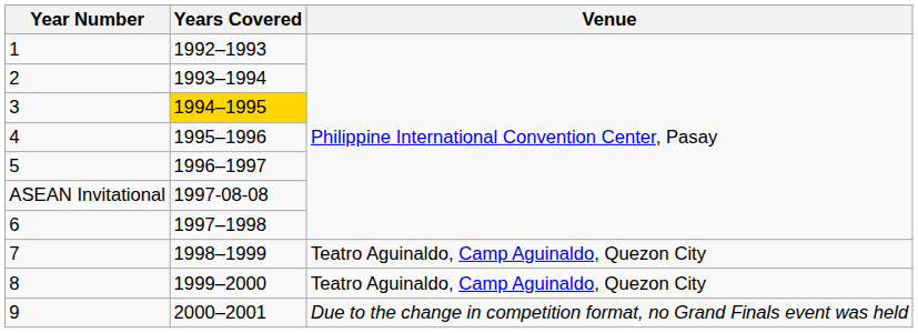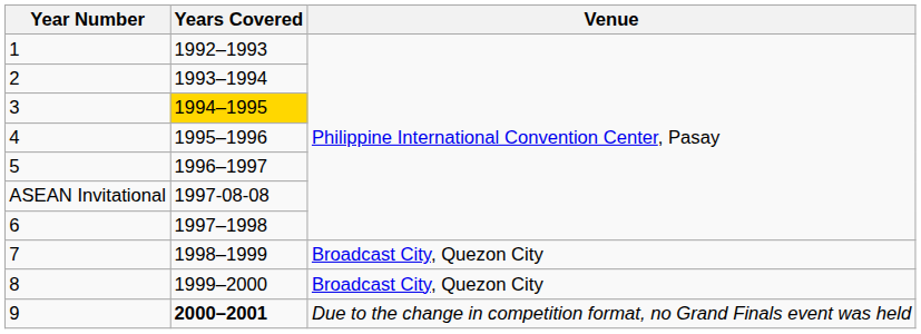 <table class="wikitable">
 <tr>
 <th>Year Number</th>
 <th>Years Covered</th>
 <th>Venue</th>
 </tr>
 <tr>
 <td>1</td>
 <td>1992–1993</td>
 <td rowspan="7"><a href='#'>Philippine International Convention Center</a>, Pasay</td>
 </tr>
 <tr>
 <td>2</td>
 <td>1993–1994</td>
 </tr>
 <tr>
 <td>3</td>
 <td style="background: gold;">1994–1995</td>
 </tr>
 <tr>
 <td>4</td>
 <td>1995–1996</td>
 </tr>
 <tr>
 <td>5</td>
 <td>1996–1997</td>
 </tr>
 <tr>
 <td>ASEAN Invitational</td>
 <td>1997-08-08</td>
 </tr>
 <tr>
 <td>6</td>
 <td>1997–1998</td>
 </tr>
 <tr>
 <td>7</td>
 <td>1998–1999</td>
-<td>Teatro Aguinaldo, <a href='#'>Camp Aguinaldo</a>, Quezon City</td>
+<td><a href='#'>Broadcast City</a>, Quezon City</td>
 </tr>
 <tr>
 <td>8</td>
 <td>1999–2000</td>
-<td>Teatro Aguinaldo, <a href='#'>Camp Aguinaldo</a>, Quezon City</td>
+<td><a href='#'>Broadcast City</a>, Quezon City</td>
 </tr>
 <tr>
 <td>9</td>
-<td>2000–2001</td>
+<td><strong>2000–2001</strong></td>
 <td><em>Due to the change in competition format, no Grand Finals event was held</em></td>
 </tr>
 </table>
